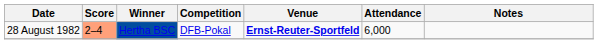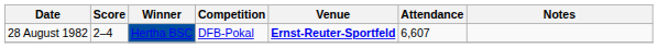 <table class="wikitable sortable" style="font-size:80%">
 <tr>
 <th>Date</th>
 <th>Score</th>
 <th>Winner</th>
 <th>Competition</th>
 <th>Venue</th>
 <th>Attendance</th>
 <th class="unsortable" width=200px>Notes</th>
 </tr>
 <tr>
 <td>28 August 1982</td>
-<td style="background: lightsalmon;">2–4 </td>
+<td>2–4 </td>
 <td style="background:#004D9E"><a href='#'><span>Hertha BSC</span></a></td>
 <td><a href='#'>DFB-Pokal</a></td>
 <td><strong><a href='#'>Ernst-Reuter-Sportfeld</a></strong></td>
-<td>6,000</td>
+<td>6,607</td>
 <td></td>
 </tr>
 <tr>
 </tr>
 </table>
